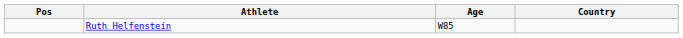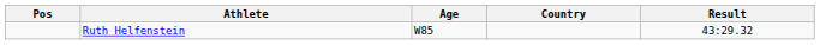 <table class="wikitable"  style="text-align:center; width:50%;">
 <tr>
 <th>Pos</th>
 <th>Athlete</th>
 <th>Age</th>
 <th>Country</th>
+<th>Result</th>
 </tr>
 <tr>
 <td align=center></td>
 <td align=left><a href='#'>Ruth Helfenstein</a></td>
 <td align=left>W85</td>
 <td align=left></td>
+<td>43:29.32</td>
 </tr>
 </table>
